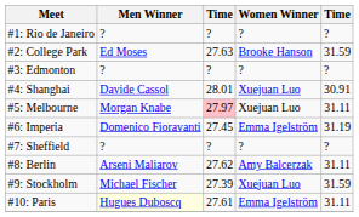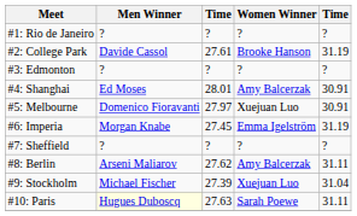 <table class=wikitable>
 <tr>
 <th>Meet</th>
 <th>Men Winner</th>
 <th>Time</th>
 <th>Women Winner</th>
 <th>Time</th>
 </tr>
 <tr>
 <td>#1: Rio de Janeiro</td>
 <td ?>?</td>
 <td ?>?</td>
 <td ?>?</td>
 <td ?>?</td>
 </tr>
 <tr>
 <td>#2: College Park</td>
-<td> <a href='#'>Ed Moses</a></td>
-<td align=center>27.63</td>
+<td> <a href='#'>Davide Cassol</a></td>
+<td align=center>27.61</td>
 <td> <a href='#'>Brooke Hanson</a></td>
-<td align=center>31.59</td>
+<td align=center>31.19</td>
 </tr>
 <tr>
 <td>#3: Edmonton</td>
 <td ?>?</td>
 <td ?>?</td>
 <td ?>?</td>
 <td ?>?</td>
 </tr>
 <tr>
 <td>#4: Shanghai</td>
-<td> <a href='#'>Davide Cassol</a></td>
+<td> <a href='#'>Ed Moses</a></td>
 <td align=center>28.01</td>
-<td> <a href='#'>Xuejuan Luo</a></td>
+<td> <a href='#'>Amy Balcerzak</a></td>
 <td align=center>30.91</td>
 </tr>
 <tr>
 <td>#5: Melbourne</td>
-<td> <a href='#'>Morgan Knabe</a></td>
-<td align=center style="background: pink;">27.97</td>
+<td> <a href='#'>Domenico Fioravanti</a></td>
+<td align=center>27.97</td>
 <td> Xuejuan Luo</td>
-<td align=center>31.11</td>
+<td align=center>30.91</td>
 </tr>
 <tr>
 <td>#6: Imperia</td>
-<td> <a href='#'>Domenico Fioravanti</a></td>
+<td> <a href='#'>Morgan Knabe</a></td>
 <td align=center>27.45</td>
 <td> <a href='#'>Emma Igelström</a></td>
 <td align=center>31.19</td>
 </tr>
 <tr>
 <td>#7: Sheffield</td>
 <td ?>?</td>
 <td ?>?</td>
 <td ?>?</td>
 <td ?>?</td>
 </tr>
 <tr>
 <td>#8: Berlin</td>
 <td> <a href='#'>Arseni Maliarov</a></td>
 <td align=center>27.62</td>
 <td> <a href='#'>Amy Balcerzak</a></td>
 <td align=center>31.11</td>
 </tr>
 <tr>
 <td>#9: Stockholm</td>
 <td> <a href='#'>Michael Fischer</a></td>
 <td align=center>27.39</td>
 <td> <a href='#'>Xuejuan Luo</a></td>
-<td align=center>31.59</td>
+<td align=center>31.04</td>
 </tr>
 <tr>
 <td>#10: Paris</td>
 <td style="background: lightyellow;"> <a href='#'>Hugues Duboscq</a></td>
-<td align=center>27.61</td>
-<td> <a href='#'>Emma Igelström</a></td>
+<td align=center>27.63</td>
+<td> <a href='#'>Sarah Poewe</a></td>
 <td align=center>31.11</td>
 </tr>
 <tr>
 </tr>
 </table>
